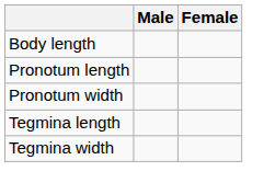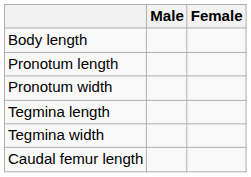 <table class="wikitable">
 <tr>
 <th></th>
 <th>Male</th>
 <th>Female</th>
 </tr>
 <tr>
 <td>Body length</td>
 <td></td>
 <td></td>
 </tr>
 <tr>
 <td>Pronotum length</td>
 <td></td>
 <td></td>
 </tr>
 <tr>
 <td>Pronotum width</td>
 <td></td>
 <td></td>
 </tr>
 <tr>
 <td>Tegmina length</td>
 <td></td>
 <td></td>
 </tr>
 <tr>
 <td>Tegmina width</td>
 <td></td>
 <td></td>
 </tr>
+<tr>
+<td>Caudal femur length</td>
+<td></td>
+<td></td>
+</tr>
 </table>
